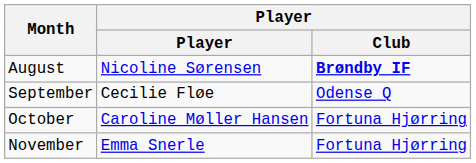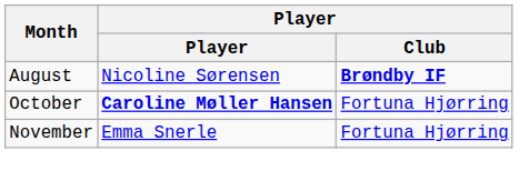 <table class="wikitable">
 <tr>
 <th rowspan="2">Month</th>
 <th colspan="2">Player</th>
 </tr>
 <tr>
 <th>Player</th>
 <th>Club</th>
 </tr>
 <tr>
 <td>August</td>
 <td> <a href='#'>Nicoline Sørensen</a></td>
 <td><strong><a href='#'>Brøndby IF</a></strong></td>
 </tr>
 <tr>
-<td>September</td>
-<td> Cecilie Fløe</td>
-<td><a href='#'>Odense Q</a></td>
-</tr>
-<tr>
 <td>October</td>
-<td> <a href='#'>Caroline Møller Hansen</a></td>
+<td><strong> <a href='#'>Caroline Møller Hansen</a></strong></td>
 <td><a href='#'>Fortuna Hjørring</a></td>
 </tr>
 <tr>
 <td>November</td>
 <td> <a href='#'>Emma Snerle</a></td>
 <td><a href='#'>Fortuna Hjørring</a></td>
 </tr>
 </table>
